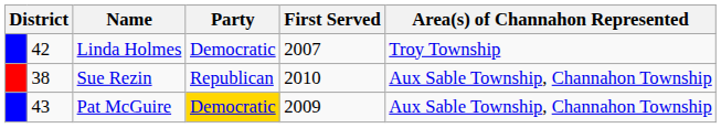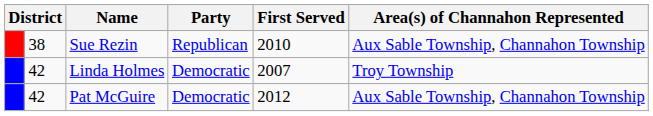 <table class=wikitable>
 <tr>
 <th colspan=2 align=center valign=bottom><strong>District</strong></th>
 <th align=center valign=bottom><strong>Name</strong></th>
 <th align=center valign=bottom><strong>Party</strong></th>
 <th align=center valign=bottom><strong>First Served</strong></th>
 <th align=center valign=bottom><strong>Area(s) of Channahon Represented</strong></th>
-</tr>
-<tr>
-<td bgcolor="blue"> </td>
-<td>42</td>
-<td><a href='#'>Linda Holmes</a></td>
-<td><a href='#'>Democratic</a></td>
-<td>2007</td>
-<td><a href='#'>Troy Township</a></td>
 </tr>
 <tr>
 <td bgcolor="red"> </td>
 <td>38</td>
 <td><a href='#'>Sue Rezin</a></td>
 <td><a href='#'>Republican</a></td>
 <td>2010</td>
 <td><a href='#'>Aux Sable Township</a>, <a href='#'>Channahon Township</a></td>
 </tr>
 <tr>
 <td bgcolor="blue"> </td>
-<td>43</td>
+<td>42</td>
+<td><a href='#'>Linda Holmes</a></td>
+<td><a href='#'>Democratic</a></td>
+<td>2007</td>
+<td><a href='#'>Troy Township</a></td>
+</tr>
+<tr>
+<td bgcolor="blue"> </td>
+<td>42</td>
 <td><a href='#'>Pat McGuire</a></td>
-<td style="background: gold;"><a href='#'>Democratic</a></td>
-<td>2009</td>
+<td><a href='#'>Democratic</a></td>
+<td>2012</td>
 <td><a href='#'>Aux Sable Township</a>, <a href='#'>Channahon Township</a></td>
 </tr>
 </table>
